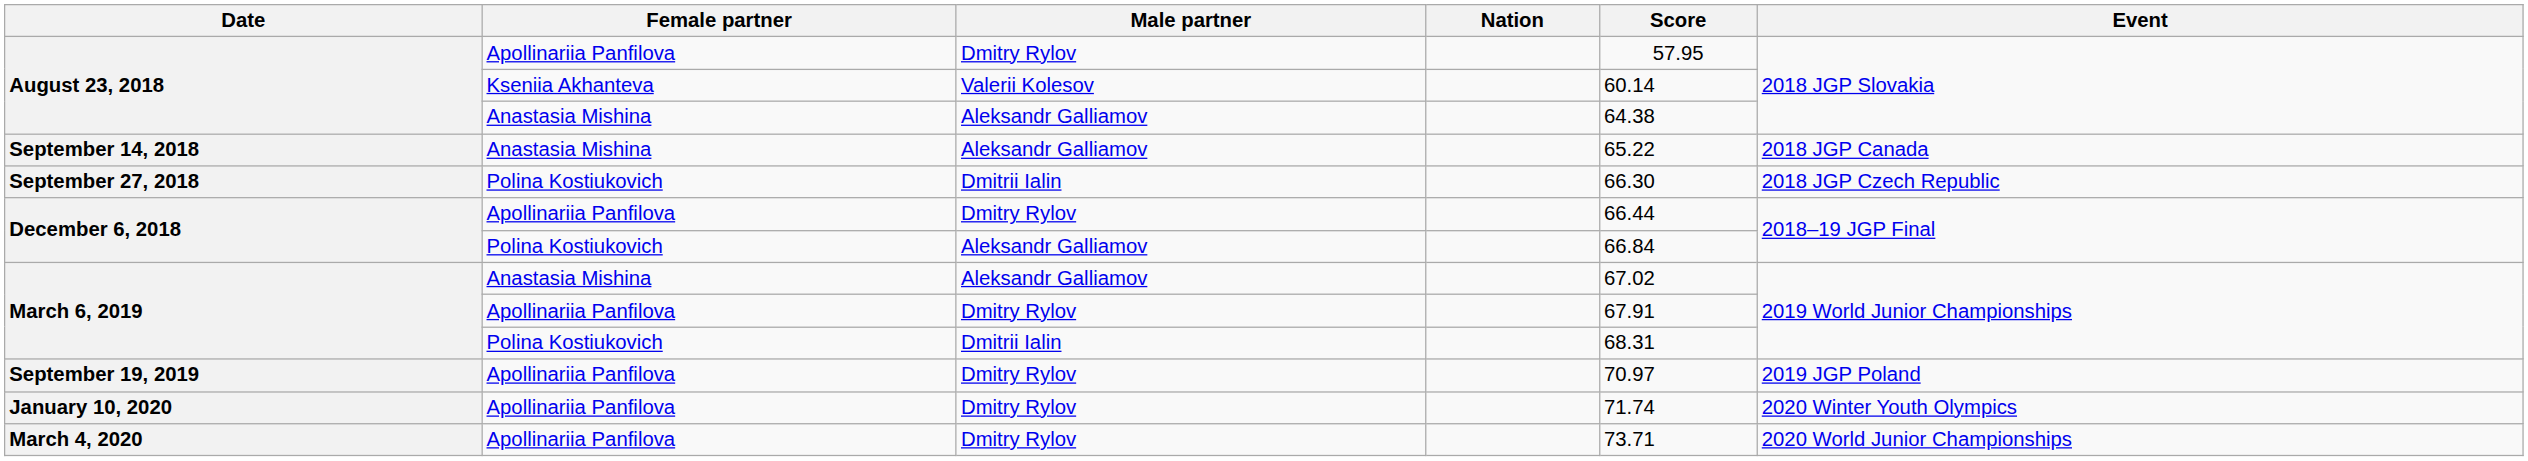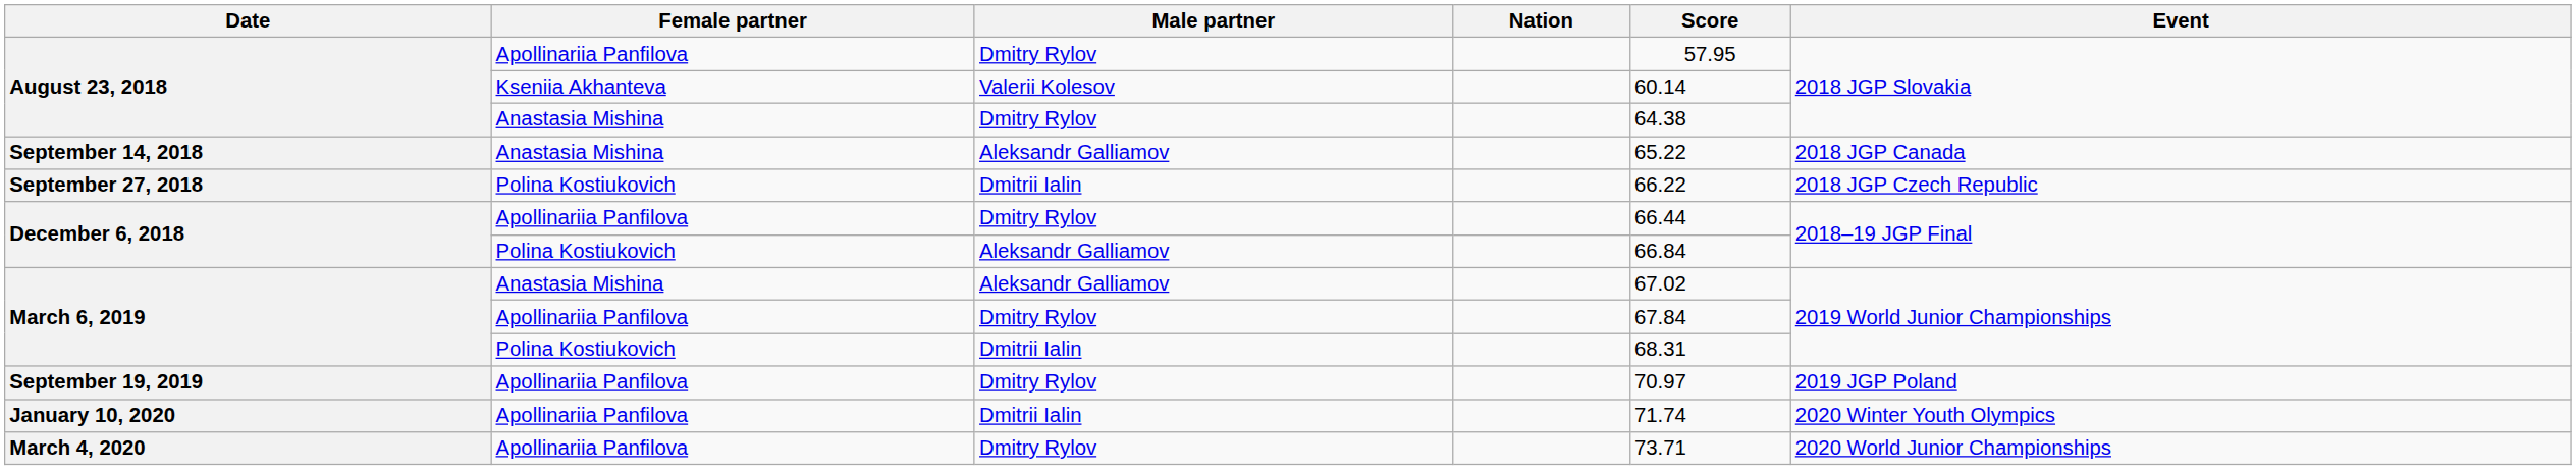 <table class="wikitable unsortable" style="text-align:left; width:100%">
 <tr>
 <th scope="col">Date</th>
 <th scope="col">Female partner</th>
 <th scope="col">Male partner</th>
 <th scope="col">Nation</th>
 <th scope="col">Score</th>
 <th scope="col">Event</th>
 </tr>
 <tr>
 <th scope="row" style="text-align:left;" rowspan="3">August 23, 2018</th>
 <td><a href='#'>Apollinariia Panfilova</a></td>
 <td><a href='#'>Dmitry Rylov</a></td>
 <td></td>
 <td style="text-align:center;">57.95</td>
 <td rowspan="3"><a href='#'>2018 JGP Slovakia</a></td>
 </tr>
 <tr>
 <td><a href='#'>Kseniia Akhanteva</a></td>
 <td><a href='#'>Valerii Kolesov</a></td>
 <td></td>
 <td>60.14</td>
 </tr>
 <tr>
 <td><a href='#'>Anastasia Mishina</a></td>
-<td><a href='#'>Aleksandr Galliamov</a></td>
+<td><a href='#'>Dmitry Rylov</a></td>
 <td></td>
 <td>64.38</td>
 </tr>
 <tr>
 <th scope="row" style="text-align:left;">September 14, 2018</th>
 <td><a href='#'>Anastasia Mishina</a></td>
 <td><a href='#'>Aleksandr Galliamov</a></td>
 <td></td>
 <td>65.22</td>
 <td><a href='#'>2018 JGP Canada</a></td>
 </tr>
 <tr>
 <th scope="row" style="text-align:left;">September 27, 2018</th>
 <td><a href='#'>Polina Kostiukovich</a></td>
 <td><a href='#'>Dmitrii Ialin</a></td>
 <td></td>
-<td>66.30</td>
+<td>66.22</td>
 <td><a href='#'>2018 JGP Czech Republic</a></td>
 </tr>
 <tr>
 <th scope="row" style="text-align:left;" rowspan="2">December 6, 2018</th>
 <td><a href='#'>Apollinariia Panfilova</a></td>
 <td><a href='#'>Dmitry Rylov</a></td>
 <td></td>
 <td>66.44</td>
 <td rowspan="2"><a href='#'>2018–19 JGP Final</a></td>
 </tr>
 <tr>
 <td><a href='#'>Polina Kostiukovich</a></td>
 <td><a href='#'>Aleksandr Galliamov</a></td>
 <td></td>
 <td>66.84</td>
 </tr>
 <tr>
 <th scope="row" style="text-align:left;" rowspan="3">March 6, 2019</th>
 <td><a href='#'>Anastasia Mishina</a></td>
 <td><a href='#'>Aleksandr Galliamov</a></td>
 <td></td>
 <td>67.02</td>
 <td rowspan="3"><a href='#'>2019 World Junior Championships</a></td>
 </tr>
 <tr>
 <td><a href='#'>Apollinariia Panfilova</a></td>
 <td><a href='#'>Dmitry Rylov</a></td>
 <td></td>
-<td>67.91</td>
+<td>67.84</td>
 </tr>
 <tr>
 <td><a href='#'>Polina Kostiukovich</a></td>
 <td><a href='#'>Dmitrii Ialin</a></td>
 <td></td>
 <td>68.31</td>
 </tr>
 <tr>
 <th scope="row" style="text-align:left;">September 19, 2019</th>
 <td><a href='#'>Apollinariia Panfilova</a></td>
 <td><a href='#'>Dmitry Rylov</a></td>
 <td></td>
 <td>70.97</td>
 <td><a href='#'>2019 JGP Poland</a></td>
 </tr>
 <tr>
 <th scope="row" style="text-align:left;">January 10, 2020</th>
 <td><a href='#'>Apollinariia Panfilova</a></td>
-<td><a href='#'>Dmitry Rylov</a></td>
+<td><a href='#'>Dmitrii Ialin</a></td>
 <td></td>
 <td>71.74</td>
 <td><a href='#'>2020 Winter Youth Olympics</a></td>
 </tr>
 <tr>
 <th scope="row" style="text-align:left;">March 4, 2020</th>
 <td><a href='#'>Apollinariia Panfilova</a></td>
 <td><a href='#'>Dmitry Rylov</a></td>
 <td></td>
 <td>73.71</td>
 <td><a href='#'>2020 World Junior Championships</a></td>
 </tr>
 </table>
